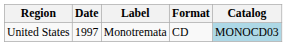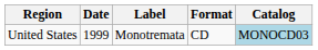 <table class="wikitable">
 <tr>
 <th>Region</th>
 <th>Date</th>
 <th>Label</th>
 <th>Format</th>
 <th>Catalog</th>
 </tr>
 <tr>
 <td>United States</td>
-<td>1997</td>
+<td>1999</td>
 <td>Monotremata</td>
 <td>CD</td>
 <td style="background: lightblue;">MONOCD03</td>
 </tr>
 </table>
